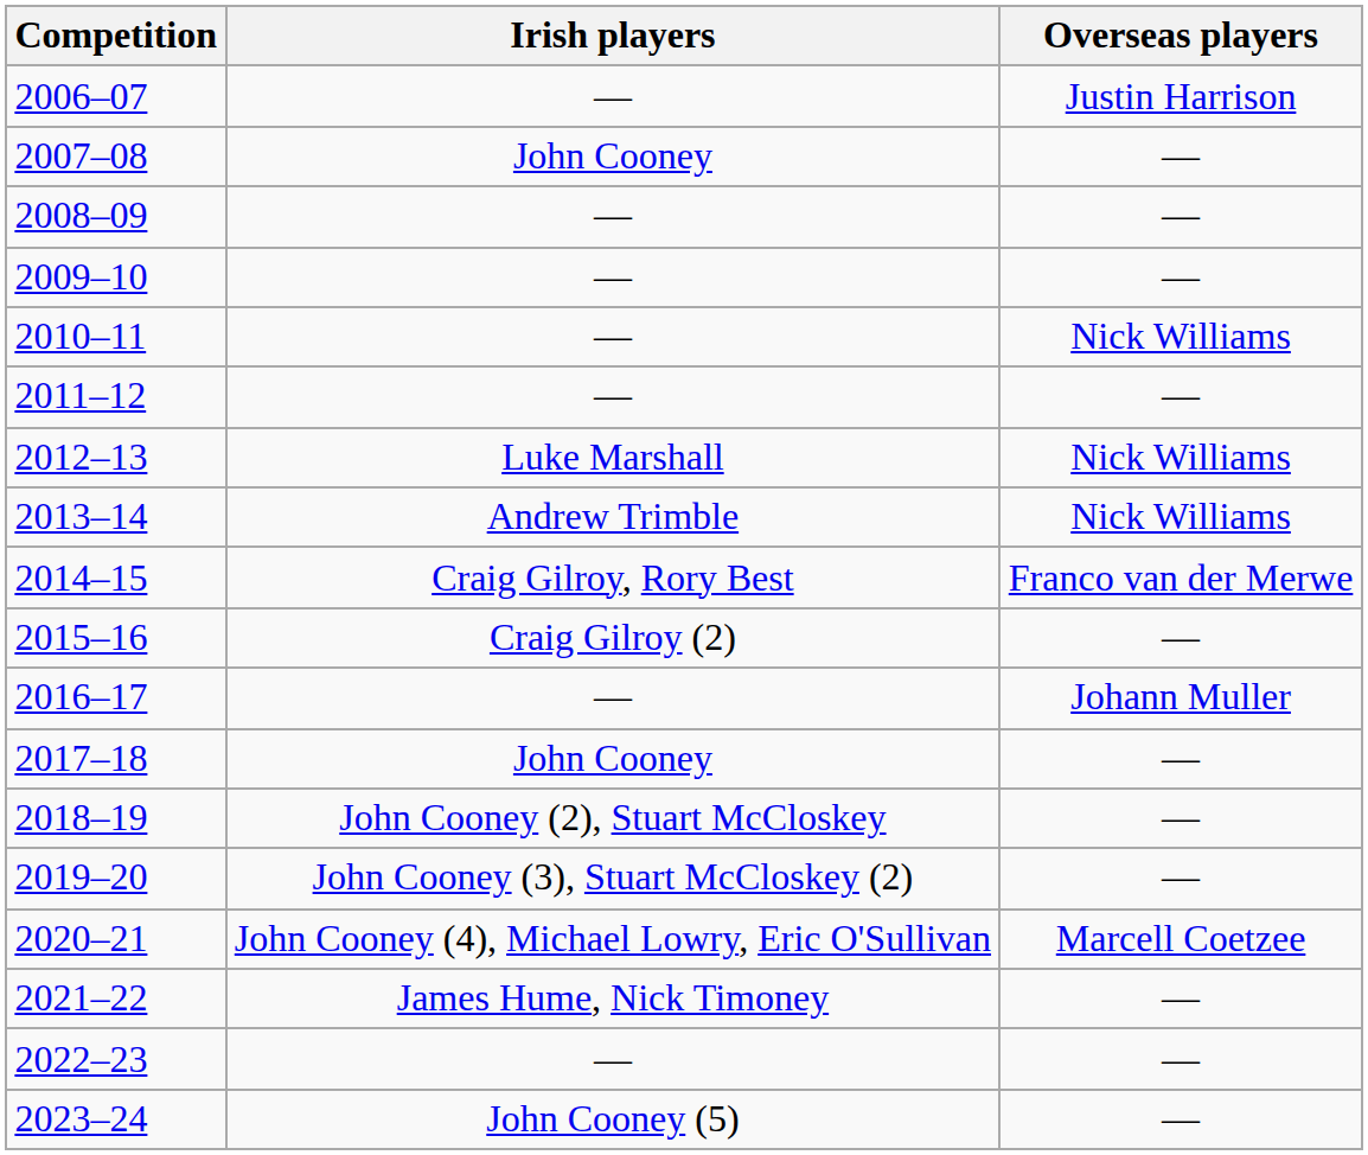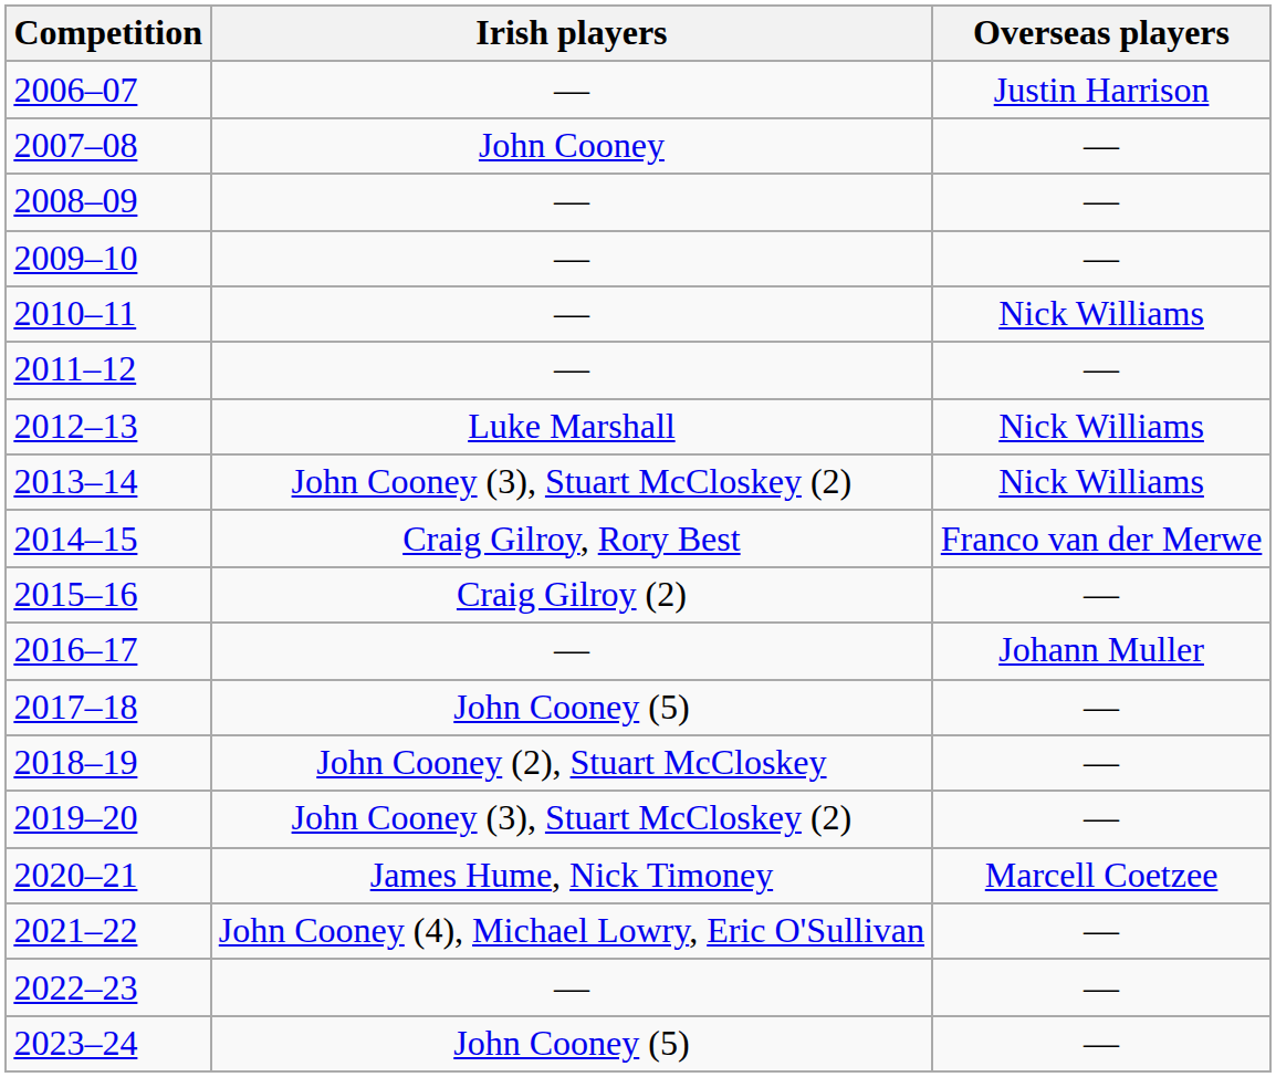 <table class="wikitable sortable">
 <tr>
 <th>Competition</th>
 <th>Irish players</th>
 <th>Overseas players</th>
 </tr>
 <tr>
 <td><a href='#'>2006–07</a></td>
 <td align=center>—</td>
 <td align=center> <a href='#'>Justin Harrison</a></td>
 </tr>
 <tr>
 <td><a href='#'>2007–08</a></td>
 <td align=center><a href='#'>John Cooney</a></td>
 <td align=center>—</td>
 </tr>
 <tr>
 <td><a href='#'>2008–09</a></td>
 <td align=center>—</td>
 <td align=center>—</td>
 </tr>
 <tr>
 <td><a href='#'>2009–10</a></td>
 <td align=center>—</td>
 <td align=center>—</td>
 </tr>
 <tr>
 <td><a href='#'>2010–11</a></td>
 <td align=center>—</td>
 <td align=center> <a href='#'>Nick Williams</a></td>
 </tr>
 <tr>
 <td><a href='#'>2011–12</a></td>
 <td align=center>—</td>
 <td align=center>—</td>
 </tr>
 <tr>
 <td><a href='#'>2012–13</a></td>
 <td align=center><a href='#'>Luke Marshall</a></td>
 <td align=center> <a href='#'>Nick Williams</a></td>
 </tr>
 <tr>
 <td><a href='#'>2013–14</a></td>
-<td align=center><a href='#'>Andrew Trimble</a></td>
+<td align=center><a href='#'>John Cooney</a> (3), <a href='#'>Stuart McCloskey</a> (2)</td>
 <td align=center> <a href='#'>Nick Williams</a></td>
 </tr>
 <tr>
 <td><a href='#'>2014–15</a></td>
 <td align=center><a href='#'>Craig Gilroy</a>, <a href='#'>Rory Best</a></td>
 <td align=center> <a href='#'>Franco van der Merwe</a></td>
 </tr>
 <tr>
 <td><a href='#'>2015–16</a></td>
 <td align=center><a href='#'>Craig Gilroy</a> (2)</td>
 <td align=center>—</td>
 </tr>
 <tr>
 <td><a href='#'>2016–17</a></td>
 <td align=center>—</td>
 <td align=center> <a href='#'>Johann Muller</a></td>
 </tr>
 <tr>
 <td><a href='#'>2017–18</a></td>
-<td align=center><a href='#'>John Cooney</a></td>
+<td align=center><a href='#'>John Cooney</a> (5)</td>
 <td align=center>—</td>
 </tr>
 <tr>
 <td><a href='#'>2018–19</a></td>
 <td align=center><a href='#'>John Cooney</a> (2), <a href='#'>Stuart McCloskey</a></td>
 <td align=center>—</td>
 </tr>
 <tr>
 <td><a href='#'>2019–20</a></td>
 <td align=center><a href='#'>John Cooney</a> (3), <a href='#'>Stuart McCloskey</a> (2)</td>
 <td align=center>—</td>
 </tr>
 <tr>
 <td><a href='#'>2020–21</a></td>
-<td align=center><a href='#'>John Cooney</a> (4), <a href='#'>Michael Lowry</a>, <a href='#'>Eric O'Sullivan</a></td>
+<td align=center><a href='#'>James Hume</a>, <a href='#'>Nick Timoney</a></td>
 <td align=center> <a href='#'>Marcell Coetzee</a></td>
 </tr>
 <tr>
 <td><a href='#'>2021–22</a></td>
-<td align=center><a href='#'>James Hume</a>, <a href='#'>Nick Timoney</a></td>
+<td align=center><a href='#'>John Cooney</a> (4), <a href='#'>Michael Lowry</a>, <a href='#'>Eric O'Sullivan</a></td>
 <td align=center>—</td>
 </tr>
 <tr>
 <td><a href='#'>2022–23</a></td>
 <td align=center>—</td>
 <td align=center>—</td>
 </tr>
 <tr>
 <td><a href='#'>2023–24</a></td>
 <td align=center><a href='#'>John Cooney</a> (5)</td>
 <td align=center>—</td>
 </tr>
 </table>
